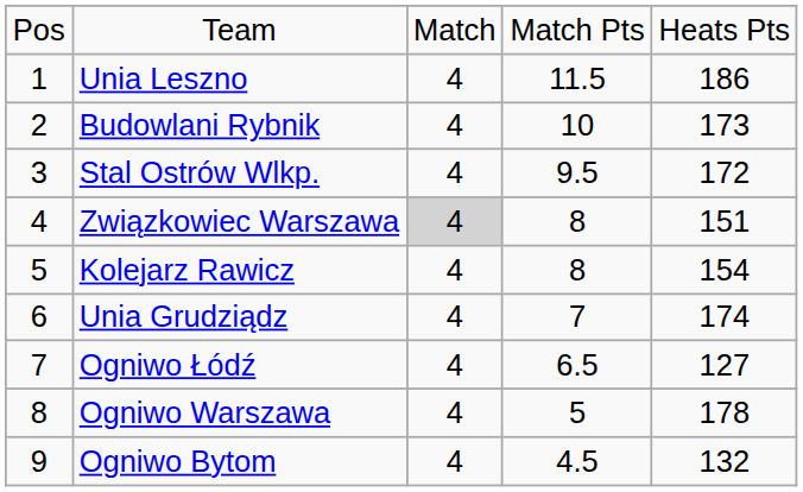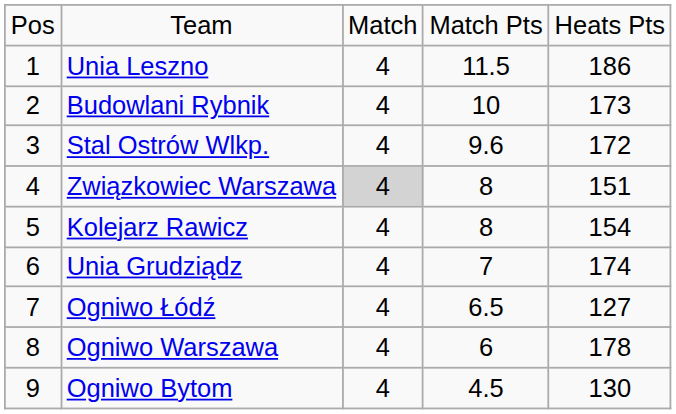 <table class=wikitable style="font-size: 90%">
 <tr align=center >
 <td>Pos</td>
 <td>Team</td>
 <td>Match</td>
 <td>Match Pts</td>
 <td>Heats Pts</td>
 </tr>
 <tr align=center >
 <td>1</td>
 <td align=left><a href='#'>Unia Leszno</a></td>
 <td>4</td>
 <td>11.5</td>
 <td>186</td>
 </tr>
 <tr align=center >
 <td>2</td>
 <td align=left><a href='#'>Budowlani Rybnik</a></td>
 <td>4</td>
 <td>10</td>
 <td>173</td>
 </tr>
 <tr align=center >
 <td>3</td>
 <td align=left><a href='#'>Stal Ostrów Wlkp.</a></td>
 <td>4</td>
-<td>9.5</td>
+<td>9.6</td>
 <td>172</td>
 </tr>
 <tr align=center>
 <td>4</td>
 <td align=left><a href='#'>Związkowiec Warszawa</a></td>
 <td style="background: lightgrey;">4</td>
 <td>8</td>
 <td>151</td>
 </tr>
 <tr align=center>
 <td>5</td>
 <td align=left><a href='#'>Kolejarz Rawicz</a></td>
 <td>4</td>
 <td>8</td>
 <td>154</td>
 </tr>
 <tr align=center>
 <td>6</td>
 <td align=left><a href='#'>Unia Grudziądz</a></td>
 <td>4</td>
 <td>7</td>
 <td>174</td>
 </tr>
 <tr align=center>
 <td>7</td>
 <td align=left><a href='#'>Ogniwo Łódź</a></td>
 <td>4</td>
 <td>6.5</td>
 <td>127</td>
 </tr>
 <tr align=center>
 <td>8</td>
 <td align=left><a href='#'>Ogniwo Warszawa</a></td>
 <td>4</td>
-<td>5</td>
+<td>6</td>
 <td>178</td>
 </tr>
 <tr align=center>
 <td>9</td>
 <td align=left><a href='#'>Ogniwo Bytom</a></td>
 <td>4</td>
 <td>4.5</td>
-<td>132</td>
+<td>130</td>
 </tr>
 </table>
